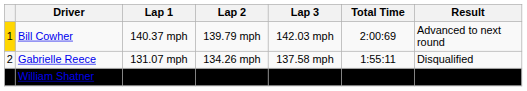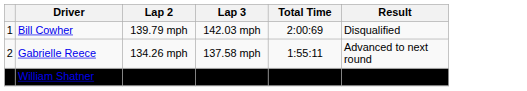 <table class = "wikitable">
 <tr>
 <th style="text-align:center;"></th>
 <th style="text-align:center; width:150px;"><strong>Driver</strong></th>
-<th style="text-align:center; width:100px;"><strong>Lap 1</strong></th>
 <th style="text-align:center; width:100px;"><strong>Lap 2</strong></th>
 <th style="text-align:center; width:100px;"><strong>Lap 3</strong></th>
 <th style="text-align:center; width:100px;"><strong>Total Time</strong></th>
 <th style="text-align:center; width:150px;"><strong>Result</strong></th>
 </tr>
 <tr>
-<td style="background: gold;">1</td>
+<td>1</td>
 <td><a href='#'>Bill Cowher</a></td>
-<td style="text-align:center;">140.37 mph</td>
 <td style="text-align:center;">139.79 mph</td>
 <td style="text-align:center;">142.03 mph</td>
 <td style="text-align:center;">2:00:69</td>
-<td>Advanced to next round</td>
+<td><span>Disqualified</span></td>
 </tr>
 <tr>
 <td>2</td>
 <td><a href='#'>Gabrielle Reece</a></td>
-<td style="text-align:center;">131.07 mph</td>
 <td style="text-align:center;"><span>134.26 mph</span></td>
 <td style="text-align:center;">137.58 mph</td>
 <td style="text-align:center;">1:55:11</td>
-<td><span>Disqualified</span></td>
+<td>Advanced to next round</td>
 </tr>
 <tr style="background:black;">
 <td><span>3</span></td>
 <td><a href='#'><span>William Shatner</span></a></td>
-<td style="text-align:center;">1<span>34.73 mph</span></td>
 <td style="text-align:center;">134.19 mph</td>
 <td style="text-align:center;"><span>137.51 mph</span></td>
 <td style="text-align:center;"><span>1:59:56</span></td>
 <td><span>Disqualified</span></td>
 </tr>
 </table>
